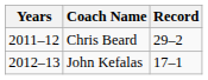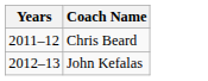 <table class="wikitable">
 <tr>
 <th>Years</th>
 <th>Coach Name</th>
-<th>Record</th>
 </tr>
 <tr>
 <td>2011–12</td>
 <td>Chris Beard</td>
-<td>29–2</td>
 </tr>
 <tr>
 <td>2012–13</td>
 <td>John Kefalas</td>
-<td>17–1</td>
 </tr>
 </table>
